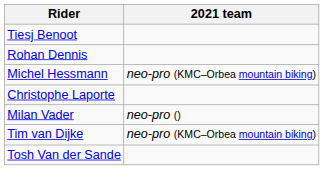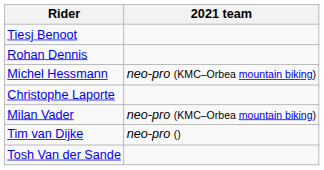 <table class="wikitable">
 <tr>
 <th>Rider</th>
 <th>2021 team</th>
 </tr>
 <tr>
 <td><a href='#'>Tiesj Benoot</a></td>
 <td></td>
 </tr>
 <tr>
 <td><a href='#'>Rohan Dennis</a></td>
 <td></td>
 </tr>
 <tr>
 <td><a href='#'>Michel Hessmann</a></td>
 <td><em>neo-pro</em> <small>(KMC–Orbea <a href='#'>mountain biking</a>)</small></td>
 </tr>
 <tr>
 <td><a href='#'>Christophe Laporte</a></td>
 <td></td>
 </tr>
 <tr>
 <td><a href='#'>Milan Vader</a></td>
-<td><em>neo-pro</em> <small>()</small></td>
+<td><em>neo-pro</em> <small>(KMC–Orbea <a href='#'>mountain biking</a>)</small></td>
 </tr>
 <tr>
 <td><a href='#'>Tim van Dijke</a></td>
-<td><em>neo-pro</em> <small>(KMC–Orbea <a href='#'>mountain biking</a>)</small></td>
+<td><em>neo-pro</em> <small>()</small></td>
 </tr>
 <tr>
 <td><a href='#'>Tosh Van der Sande</a></td>
 <td></td>
 </tr>
 </table>
